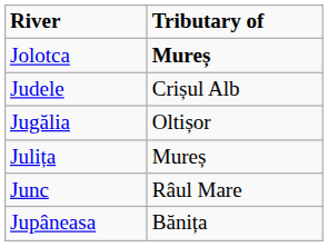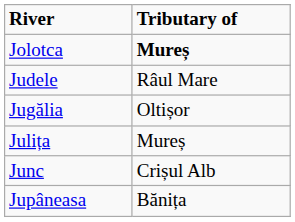 <table class="wikitable">
 <tr>
 <td width="100pt"><strong>River</strong></td>
 <td width="125pt"><strong>Tributary of</strong></td>
 </tr>
 <tr>
 <td><a href='#'>Jolotca</a></td>
 <td><strong>Mureș</strong></td>
 </tr>
 <tr>
 <td><a href='#'>Judele</a></td>
-<td>Crișul Alb</td>
+<td>Râul Mare</td>
 </tr>
 <tr>
 <td><a href='#'>Jugălia</a></td>
 <td>Oltișor</td>
 </tr>
 <tr>
 <td><a href='#'>Julița</a></td>
 <td>Mureș</td>
 </tr>
 <tr>
 <td><a href='#'>Junc</a></td>
-<td>Râul Mare</td>
+<td>Crișul Alb</td>
 </tr>
 <tr>
 <td><a href='#'>Jupâneasa</a></td>
 <td>Bănița</td>
 </tr>
 </table>
